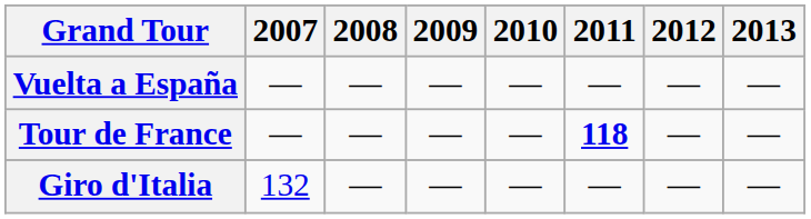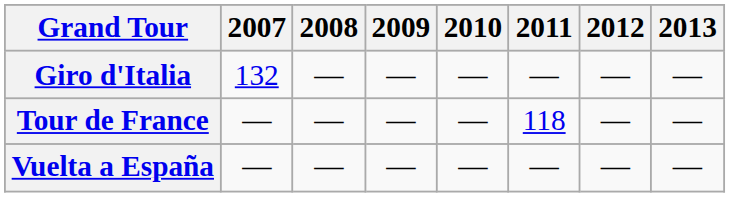 <table class="wikitable plainrowheaders">
 <tr>
 <th scope="col"><a href='#'>Grand Tour</a></th>
 <th scope="col">2007</th>
 <th scope="col">2008</th>
 <th scope="col">2009</th>
 <th scope="col">2010</th>
 <th scope="col">2011</th>
 <th scope="col">2012</th>
 <th scope="col">2013</th>
 </tr>
 <tr style="text-align:center;">
-<th scope="row"> <a href='#'>Vuelta a España</a></th>
-<td>—</td>
+<th scope="row"> <a href='#'>Giro d'Italia</a></th>
+<td style="text-align:center;"><a href='#'>132</a></td>
 <td>—</td>
 <td>—</td>
 <td>—</td>
 <td>—</td>
 <td>—</td>
 <td>—</td>
 </tr>
 <tr style="text-align:center;">
 <th scope="row"> <a href='#'>Tour de France</a></th>
 <td>—</td>
 <td>—</td>
 <td>—</td>
 <td>—</td>
-<td style="text-align:center;"><strong><a href='#'>118</a></strong></td>
+<td style="text-align:center;"><a href='#'>118</a></td>
 <td>—</td>
 <td>—</td>
 </tr>
 <tr style="text-align:center;">
-<th scope="row"> <a href='#'>Giro d'Italia</a></th>
-<td style="text-align:center;"><a href='#'>132</a></td>
+<th scope="row"> <a href='#'>Vuelta a España</a></th>
+<td>—</td>
 <td>—</td>
 <td>—</td>
 <td>—</td>
 <td>—</td>
 <td>—</td>
 <td>—</td>
 </tr>
 </table>
